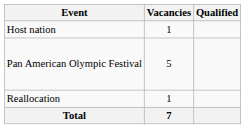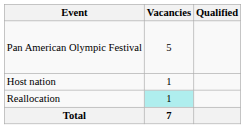 <table class="wikitable">
 <tr>
 <th>Event</th>
 <th>Vacancies</th>
 <th>Qualified</th>
 </tr>
 <tr>
+<td>Pan American Olympic Festival</td>
+<td style="text-align:center;">5</td>
+<td><br><br><br><br></td>
+</tr>
+<tr>
 <td>Host nation</td>
 <td style="text-align:center;">1</td>
 <td></td>
 </tr>
 <tr>
-<td>Pan American Olympic Festival</td>
-<td style="text-align:center;">5</td>
-<td><br><br><br><br></td>
-</tr>
-<tr>
 <td>Reallocation</td>
-<td style="text-align:center;">1</td>
+<td style="background: paleturquoise; text-align:center;">1</td>
 <td></td>
 </tr>
 <tr>
 <th>Total</th>
 <th>7</th>
 <th></th>
 </tr>
 </table>
